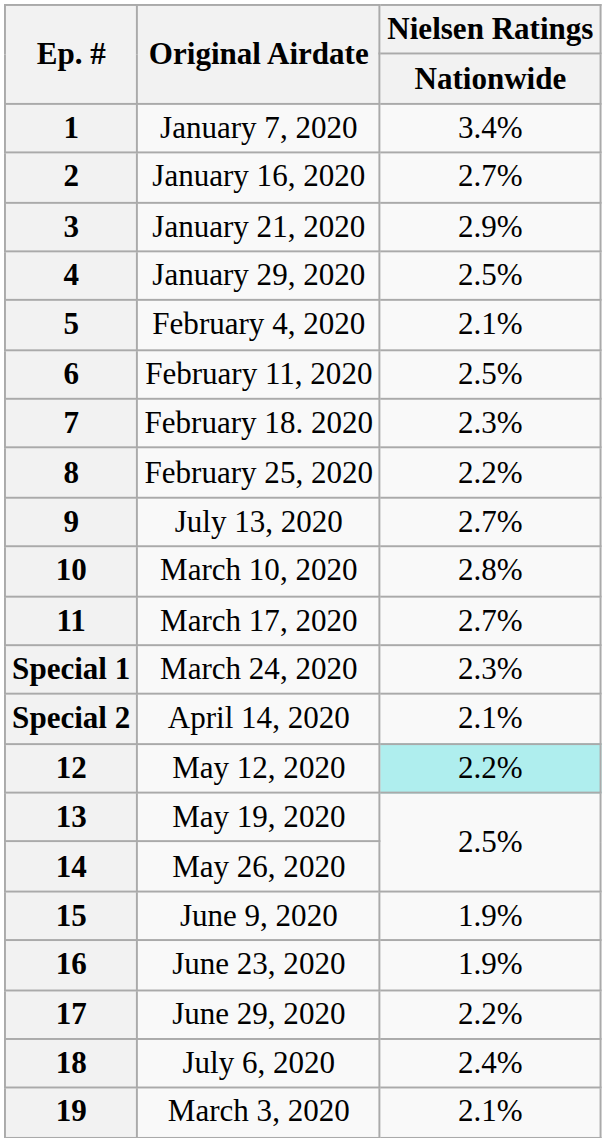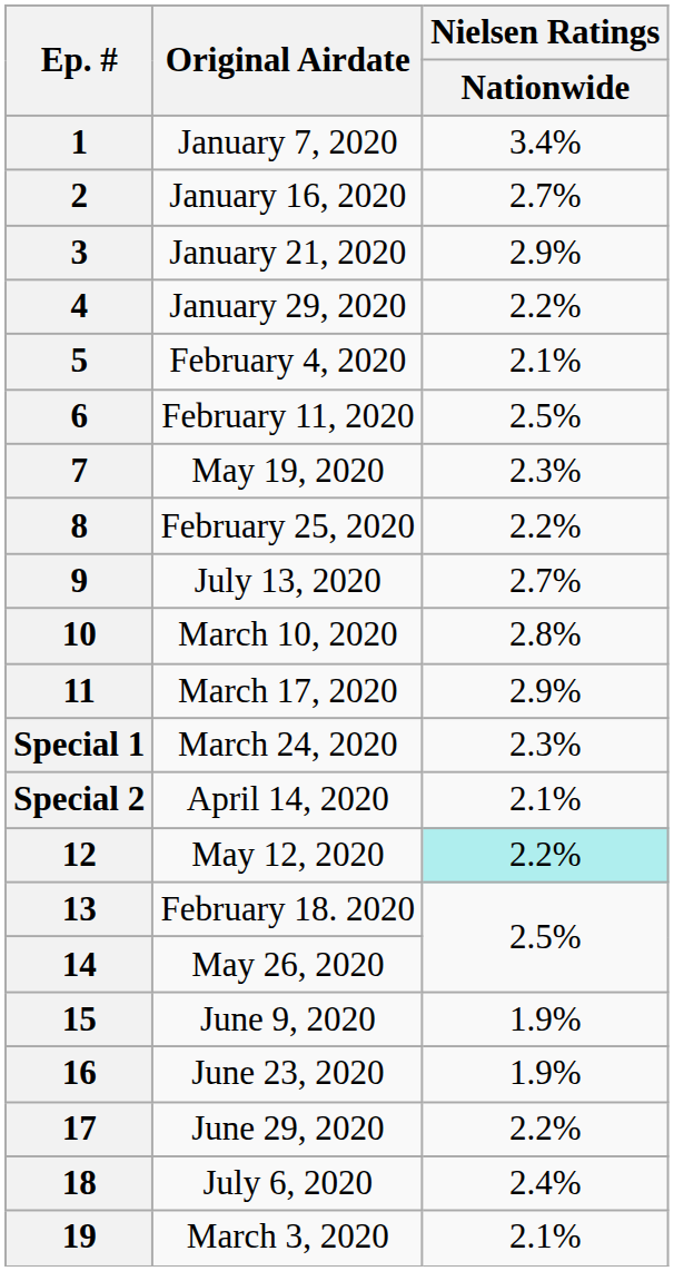 <table class="wikitable" style="text-align:center;">
 <tr>
 <th rowspan="2">Ep. #</th>
 <th rowspan="2">Original Airdate</th>
 <th><strong>Nielsen Ratings</strong></th>
 </tr>
 <tr>
 <th>Nationwide</th>
 </tr>
 <tr>
 <th>1</th>
 <td>January 7, 2020</td>
 <td>3.4%</td>
 </tr>
 <tr>
 <th>2</th>
 <td>January 16, 2020</td>
 <td>2.7%</td>
 </tr>
 <tr>
 <th>3</th>
 <td>January 21, 2020</td>
 <td>2.9%</td>
 </tr>
 <tr>
 <th>4</th>
 <td>January 29, 2020</td>
-<td>2.5%</td>
+<td>2.2%</td>
 </tr>
 <tr>
 <th>5</th>
 <td>February 4, 2020</td>
 <td>2.1%</td>
 </tr>
 <tr>
 <th>6</th>
 <td>February 11, 2020</td>
 <td>2.5%</td>
 </tr>
 <tr>
 <th>7</th>
-<td>February 18. 2020</td>
+<td>May 19, 2020</td>
 <td>2.3%</td>
 </tr>
 <tr>
 <th>8</th>
 <td>February 25, 2020</td>
 <td>2.2%</td>
 </tr>
 <tr>
 <th>9</th>
 <td>July 13, 2020</td>
 <td>2.7%</td>
 </tr>
 <tr>
 <th>10</th>
 <td>March 10, 2020</td>
 <td>2.8%</td>
 </tr>
 <tr>
 <th>11</th>
 <td>March 17, 2020</td>
-<td>2.7%</td>
+<td>2.9%</td>
 </tr>
 <tr>
 <th>Special 1</th>
 <td>March 24, 2020</td>
 <td>2.3%</td>
 </tr>
 <tr>
 <th>Special 2</th>
 <td>April 14, 2020</td>
 <td>2.1%</td>
 </tr>
 <tr>
 <th>12</th>
 <td>May 12, 2020</td>
 <td style="background: paleturquoise;">2.2%</td>
 </tr>
 <tr>
 <th>13</th>
-<td>May 19, 2020</td>
+<td>February 18. 2020</td>
 <td rowspan=2>2.5%</td>
 </tr>
 <tr>
 <th>14</th>
 <td>May 26, 2020</td>
 </tr>
 <tr>
 <th>15</th>
 <td>June 9, 2020</td>
 <td>1.9%</td>
 </tr>
 <tr>
 <th>16</th>
 <td>June 23, 2020</td>
 <td>1.9%</td>
 </tr>
 <tr>
 <th>17</th>
 <td>June 29, 2020</td>
 <td>2.2%</td>
 </tr>
 <tr>
 <th>18</th>
 <td>July 6, 2020</td>
 <td>2.4%</td>
 </tr>
 <tr>
 <th>19</th>
 <td>March 3, 2020</td>
 <td>2.1%</td>
 </tr>
 </table>
